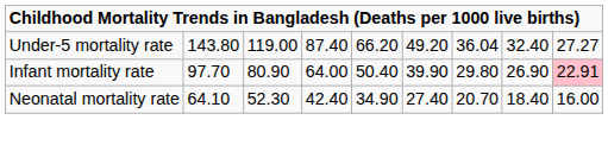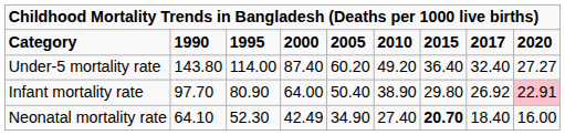 <table class="wikitable">
 <tr>
 <td colspan="9"><strong>Childhood  Mortality Trends in Bangladesh (Deaths per 1000 live births)</strong></td>
 </tr>
 <tr>
+<td><strong>Category</strong></td>
+<td><strong>1990</strong></td>
+<td><strong>1995</strong></td>
+<td><strong>2000</strong></td>
+<td><strong>2005</strong></td>
+<td><strong>2010</strong></td>
+<td><strong>2015</strong></td>
+<td><strong>2017</strong></td>
+<td><strong>2020</strong></td>
+</tr>
+<tr>
 <td>Under-5 mortality rate</td>
 <td>143.80</td>
-<td>119.00</td>
+<td>114.00</td>
 <td>87.40</td>
-<td>66.20</td>
+<td>60.20</td>
 <td>49.20</td>
-<td>36.04</td>
+<td>36.40</td>
 <td>32.40</td>
 <td>27.27</td>
 </tr>
 <tr>
 <td>Infant mortality rate</td>
 <td>97.70</td>
 <td>80.90</td>
 <td>64.00</td>
 <td>50.40</td>
-<td>39.90</td>
+<td>38.90</td>
 <td>29.80</td>
-<td>26.90</td>
+<td>26.92</td>
 <td style="background: pink;">22.91</td>
 </tr>
 <tr>
 <td>Neonatal mortality rate</td>
 <td>64.10</td>
 <td>52.30</td>
-<td>42.40</td>
+<td>42.49</td>
 <td>34.90</td>
 <td>27.40</td>
-<td>20.70</td>
+<td><strong>20.70</strong></td>
 <td>18.40</td>
 <td>16.00</td>
 </tr>
 </table>
